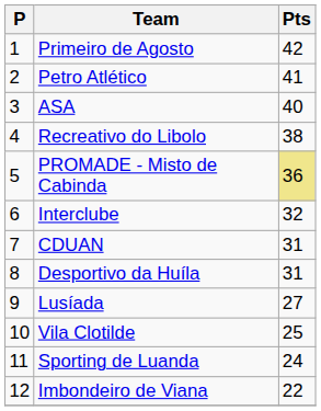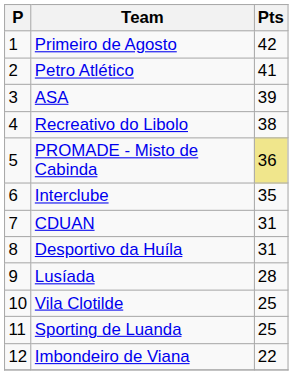 <table class="wikitable">
 <tr>
 <th>P</th>
 <th width=205>Team</th>
 <th>Pts</th>
 </tr>
 <tr>
 <td>1</td>
 <td><a href='#'>Primeiro de Agosto</a></td>
 <td>42</td>
 </tr>
 <tr>
 <td>2</td>
 <td><a href='#'>Petro Atlético</a></td>
 <td>41</td>
 </tr>
 <tr>
 <td>3</td>
 <td><a href='#'>ASA</a></td>
-<td>40</td>
+<td>39</td>
 </tr>
 <tr>
 <td>4</td>
 <td><a href='#'>Recreativo do Libolo</a></td>
 <td>38</td>
 </tr>
 <tr>
 <td>5</td>
 <td><a href='#'>PROMADE - Misto de Cabinda</a></td>
 <td style="background: khaki;">36</td>
 </tr>
 <tr>
 <td>6</td>
 <td><a href='#'>Interclube</a></td>
-<td>32</td>
+<td>35</td>
 </tr>
 <tr>
 <td>7</td>
 <td><a href='#'>CDUAN</a></td>
 <td>31</td>
 </tr>
 <tr>
 <td>8</td>
 <td><a href='#'>Desportivo da Huíla</a></td>
 <td>31</td>
 </tr>
 <tr>
 <td>9</td>
 <td><a href='#'>Lusíada</a></td>
-<td>27</td>
+<td>28</td>
 </tr>
 <tr>
 <td>10</td>
 <td><a href='#'>Vila Clotilde</a></td>
 <td>25</td>
 </tr>
 <tr>
 <td>11</td>
 <td><a href='#'>Sporting de Luanda</a></td>
-<td>24</td>
+<td>25</td>
 </tr>
 <tr>
 <td>12</td>
 <td><a href='#'>Imbondeiro de Viana</a></td>
 <td>22</td>
 </tr>
 <tr>
 </tr>
 </table>
